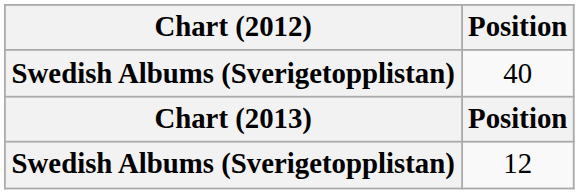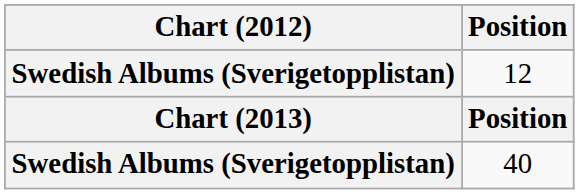 <table class="wikitable plainrowheaders" style="text-align:center">
 <tr>
 <th scope="col">Chart (2012)</th>
 <th scope="col">Position</th>
 </tr>
 <tr>
 <th scope="row">Swedish Albums (Sverigetopplistan)</th>
-<td>40</td>
+<td>12</td>
 </tr>
 <tr>
 <th scope="col">Chart (2013)</th>
 <th scope="col">Position</th>
 </tr>
 <tr>
 <th scope="row">Swedish Albums (Sverigetopplistan)</th>
-<td>12</td>
+<td>40</td>
 </tr>
 </table>
